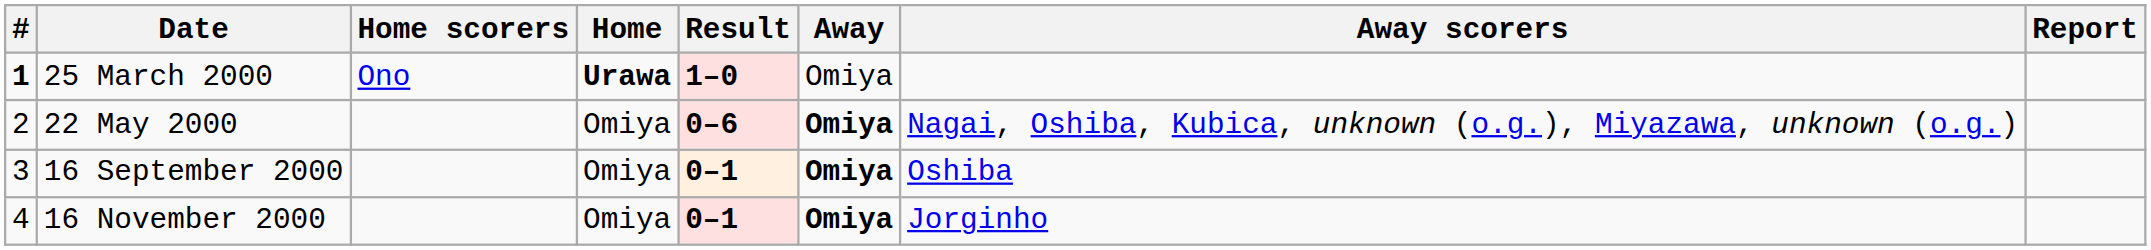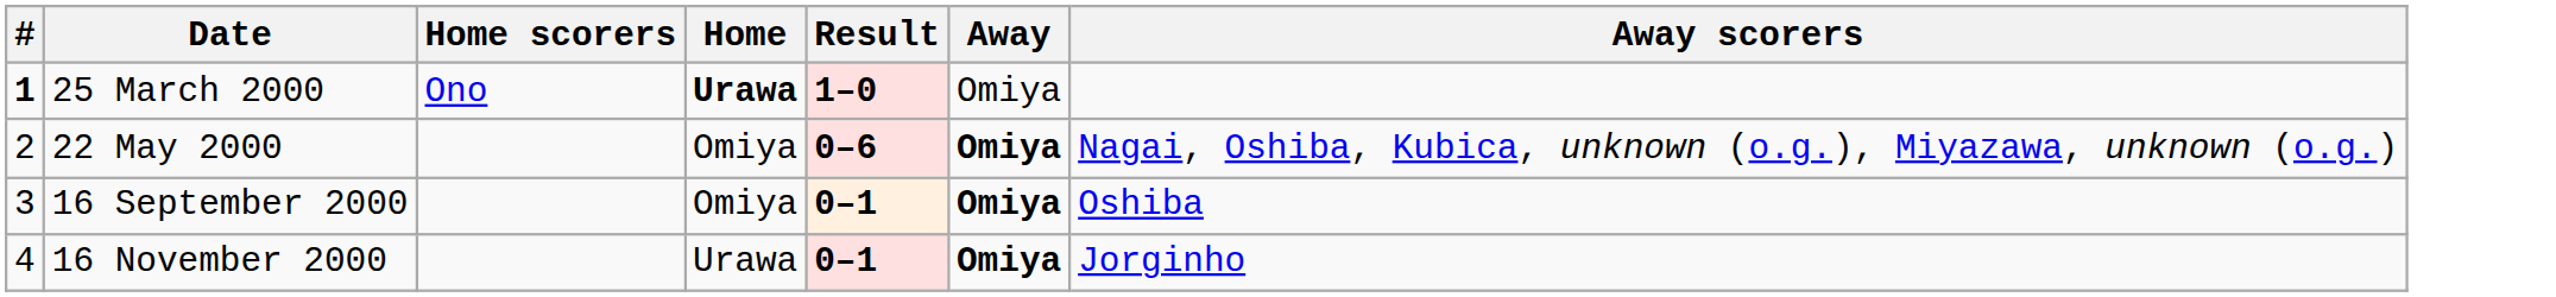 <table class="wikitable">
 <tr>
 <th>#</th>
 <th>Date</th>
 <th>Home scorers</th>
 <th>Home</th>
 <th>Result</th>
 <th>Away</th>
 <th>Away scorers</th>
-<th>Report</th>
 </tr>
 <tr>
 <td><strong>1</strong></td>
 <td>25 March 2000</td>
 <td><a href='#'>Ono</a></td>
 <td><strong>Urawa</strong></td>
 <td style="background:#ffe0e0;"><strong>1–0</strong></td>
 <td>Omiya</td>
-<td></td>
 <td></td>
 </tr>
 <tr>
 <td>2</td>
 <td>22 May 2000</td>
 <td></td>
 <td>Omiya</td>
 <td style="background:#ffe0e0;"><strong>0–6</strong></td>
 <td><strong>Omiya</strong></td>
 <td><a href='#'>Nagai</a>, <a href='#'>Oshiba</a>, <a href='#'>Kubica</a>, <em>unknown</em> (<a href='#'>o.g.</a>), <a href='#'>Miyazawa</a>, <em>unknown</em> (<a href='#'>o.g.</a>)</td>
-<td></td>
 </tr>
 <tr>
 <td>3</td>
 <td>16 September 2000</td>
 <td></td>
 <td>Omiya</td>
 <td style="background:#fff0e0;"><strong>0–1</strong></td>
 <td><strong>Omiya</strong></td>
 <td><a href='#'>Oshiba</a></td>
-<td></td>
 </tr>
 <tr>
 <td>4</td>
 <td>16 November 2000</td>
 <td></td>
-<td>Omiya</td>
+<td>Urawa</td>
 <td style="background:#ffe0e0;"><strong>0–1</strong></td>
 <td><strong>Omiya</strong></td>
 <td><a href='#'>Jorginho</a></td>
-<td></td>
 </tr>
 </table>
